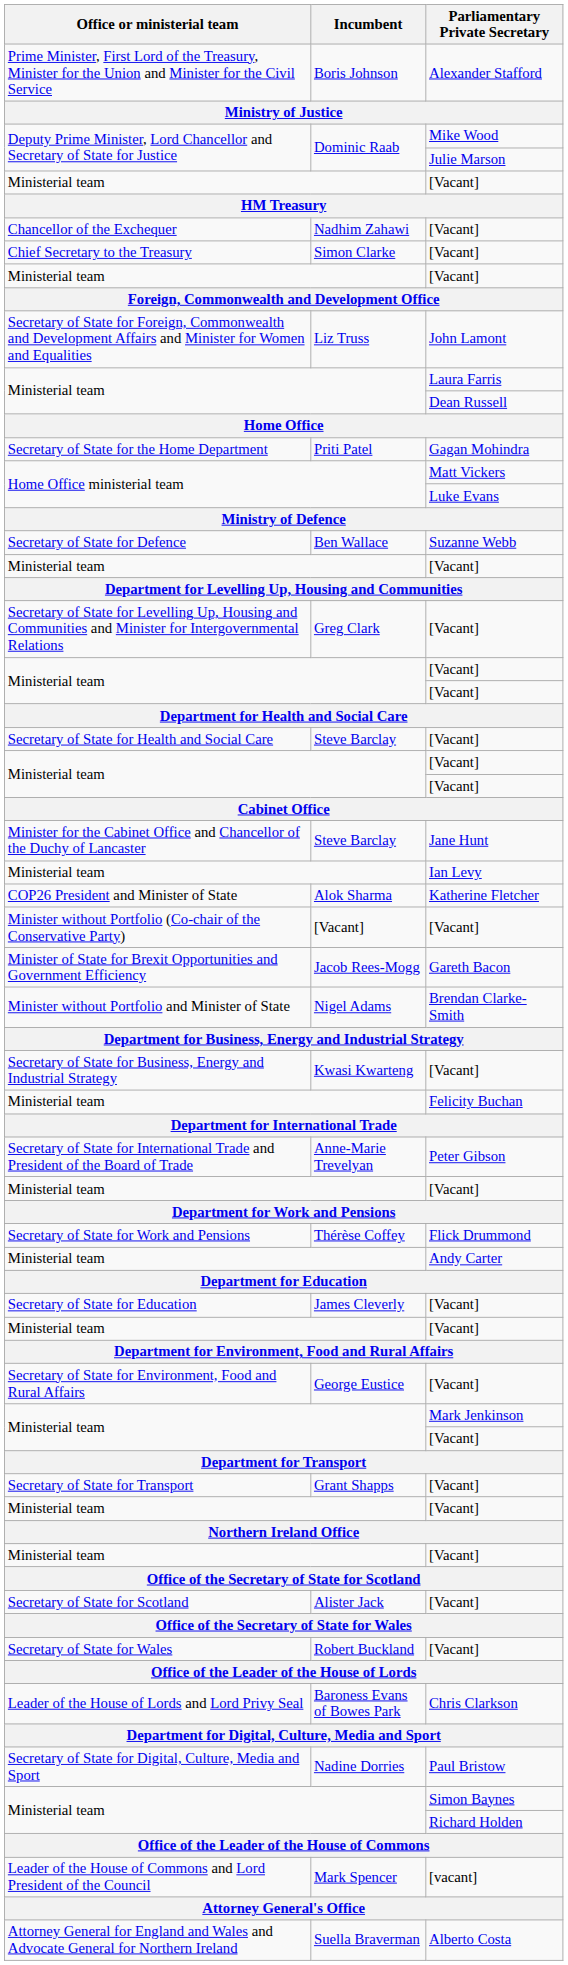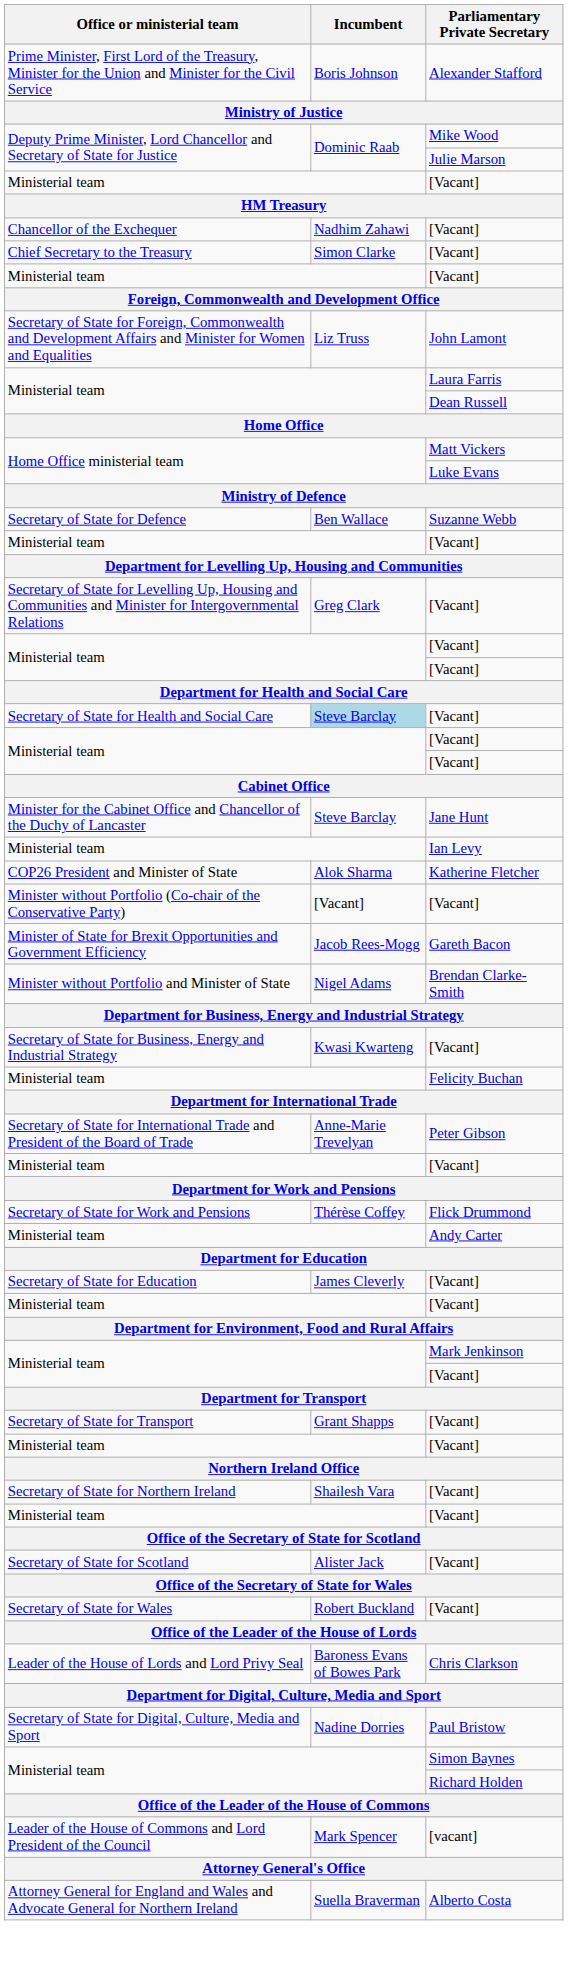 <table class="wikitable">
 <tr>
 <th>Office or ministerial team</th>
 <th>Incumbent</th>
 <th>Parliamentary Private Secretary</th>
 </tr>
 <tr>
 <td rowspan="1"><a href='#'>Prime Minister</a>, <a href='#'>First Lord of the Treasury</a>, <a href='#'>Minister for the Union</a> and <a href='#'>Minister for the Civil Service</a></td>
 <td rowspan="1"><a href='#'>Boris Johnson</a></td>
 <td><a href='#'>Alexander Stafford</a></td>
 </tr>
 <tr>
 <th colspan="3"><a href='#'>Ministry of Justice</a></th>
 </tr>
 <tr>
 <td rowspan="2"><a href='#'>Deputy Prime Minister</a>, <a href='#'>Lord Chancellor</a> and <a href='#'>Secretary of State for Justice</a></td>
 <td rowspan="2"><a href='#'>Dominic Raab</a></td>
 <td><a href='#'>Mike Wood</a></td>
 </tr>
 <tr>
 <td><a href='#'>Julie Marson</a></td>
 </tr>
 <tr>
 <td colspan="2">Ministerial team</td>
 <td>[Vacant]</td>
 </tr>
 <tr>
 <th colspan="3"><strong><a href='#'>HM Treasury</a></strong></th>
 </tr>
 <tr>
 <td><a href='#'>Chancellor of the Exchequer</a></td>
 <td><a href='#'>Nadhim Zahawi</a></td>
 <td>[Vacant]</td>
 </tr>
 <tr>
 <td><a href='#'>Chief Secretary to the Treasury</a></td>
 <td><a href='#'>Simon Clarke</a></td>
 <td>[Vacant]</td>
 </tr>
 <tr>
 <td colspan="2">Ministerial team</td>
 <td>[Vacant]</td>
 </tr>
 <tr>
 <th colspan="3"><a href='#'>Foreign, Commonwealth and Development Office</a></th>
 </tr>
 <tr>
 <td><a href='#'>Secretary of State for Foreign, Commonwealth and Development Affairs</a> and <a href='#'>Minister for Women and Equalities</a></td>
 <td><a href='#'>Liz Truss</a></td>
 <td><a href='#'>John Lamont</a></td>
 </tr>
 <tr>
 <td colspan="2" rowspan="2">Ministerial team</td>
 <td><a href='#'>Laura Farris</a></td>
 </tr>
 <tr>
 <td><a href='#'>Dean Russell</a></td>
 </tr>
 <tr>
 <th colspan="3"><a href='#'>Home Office</a></th>
 </tr>
 <tr>
-<td><a href='#'>Secretary of State for the Home Department</a></td>
-<td><a href='#'>Priti Patel</a></td>
-<td><a href='#'>Gagan Mohindra</a></td>
-</tr>
-<tr>
 <td colspan="2" rowspan="2"><a href='#'>Home Office</a> ministerial team</td>
 <td><a href='#'>Matt Vickers</a></td>
 </tr>
 <tr>
 <td><a href='#'>Luke Evans</a></td>
 </tr>
 <tr>
 <th colspan="3"><a href='#'>Ministry of Defence</a></th>
 </tr>
 <tr>
 <td><a href='#'>Secretary of State for Defence</a></td>
 <td><a href='#'>Ben Wallace</a></td>
 <td><a href='#'>Suzanne Webb</a></td>
 </tr>
 <tr>
 <td colspan="2">Ministerial team</td>
 <td>[Vacant]</td>
 </tr>
 <tr>
 <th colspan="3"><a href='#'>Department for Levelling Up, Housing and Communities</a></th>
 </tr>
 <tr>
 <td><a href='#'>Secretary of State for Levelling Up, Housing and Communities</a> and <a href='#'>Minister for Intergovernmental Relations</a></td>
 <td><a href='#'>Greg Clark</a></td>
 <td>[Vacant]</td>
 </tr>
 <tr>
 <td colspan="2" rowspan="2">Ministerial team</td>
 <td>[Vacant]</td>
 </tr>
 <tr>
 <td>[Vacant]</td>
 </tr>
 <tr>
 <th colspan="3"><a href='#'>Department for Health and Social Care</a></th>
 </tr>
 <tr>
 <td><a href='#'>Secretary of State for Health and Social Care</a></td>
-<td><a href='#'>Steve Barclay</a></td>
+<td style="background: lightblue;"><a href='#'>Steve Barclay</a></td>
 <td>[Vacant]</td>
 </tr>
 <tr>
 <td colspan="2" rowspan="2">Ministerial team</td>
 <td>[Vacant]</td>
 </tr>
 <tr>
 <td>[Vacant]</td>
 </tr>
 <tr>
 <th colspan="3"><a href='#'>Cabinet Office</a></th>
 </tr>
 <tr>
 <td><a href='#'>Minister for the Cabinet Office</a> and <a href='#'>Chancellor of the Duchy of Lancaster</a></td>
 <td><a href='#'>Steve Barclay</a></td>
 <td><a href='#'>Jane Hunt</a></td>
 </tr>
 <tr>
 <td colspan="2">Ministerial team</td>
 <td><a href='#'>Ian Levy</a></td>
 </tr>
 <tr>
 <td><a href='#'>COP26 President</a> and Minister of State</td>
 <td><a href='#'>Alok Sharma</a></td>
 <td><a href='#'>Katherine Fletcher</a></td>
 </tr>
 <tr>
 <td><a href='#'>Minister without Portfolio</a> (<a href='#'>Co-chair of the Conservative Party</a>)</td>
 <td>[Vacant]</td>
 <td>[Vacant]</td>
 </tr>
 <tr>
 <td><a href='#'>Minister of State for Brexit Opportunities and Government Efficiency</a></td>
 <td><a href='#'>Jacob Rees-Mogg</a></td>
 <td><a href='#'>Gareth Bacon</a></td>
 </tr>
 <tr>
 <td><a href='#'>Minister without Portfolio</a> and Minister of State</td>
 <td><a href='#'>Nigel Adams</a></td>
 <td><a href='#'>Brendan Clarke-Smith</a></td>
 </tr>
 <tr>
 <th colspan="3"><a href='#'>Department for Business, Energy and Industrial Strategy</a></th>
 </tr>
 <tr>
 <td><a href='#'>Secretary of State for Business, Energy and Industrial Strategy</a></td>
 <td><a href='#'>Kwasi Kwarteng</a></td>
 <td>[Vacant]</td>
 </tr>
 <tr>
 <td colspan="2">Ministerial team</td>
 <td><a href='#'>Felicity Buchan</a></td>
 </tr>
 <tr>
 <th colspan="3"><a href='#'>Department for International Trade</a></th>
 </tr>
 <tr>
 <td><a href='#'>Secretary of State for International Trade</a> and <a href='#'>President of the Board of Trade</a></td>
 <td><a href='#'>Anne-Marie Trevelyan</a></td>
 <td><a href='#'>Peter Gibson</a></td>
 </tr>
 <tr>
 <td colspan="2">Ministerial team</td>
 <td>[Vacant]</td>
 </tr>
 <tr>
 <th colspan="3"><a href='#'>Department for Work and Pensions</a></th>
 </tr>
 <tr>
 <td><a href='#'>Secretary of State for Work and Pensions</a></td>
 <td><a href='#'>Thérèse Coffey</a></td>
 <td><a href='#'>Flick Drummond</a></td>
 </tr>
 <tr>
 <td colspan="2">Ministerial team</td>
 <td><a href='#'>Andy Carter</a></td>
 </tr>
 <tr>
 <th colspan="3"><a href='#'>Department for Education</a></th>
 </tr>
 <tr>
 <td><a href='#'>Secretary of State for Education</a></td>
 <td><a href='#'>James Cleverly</a></td>
 <td>[Vacant]</td>
 </tr>
 <tr>
 <td colspan="2">Ministerial team</td>
 <td>[Vacant]</td>
 </tr>
 <tr>
 <th colspan="3"><a href='#'>Department for Environment, Food and Rural Affairs</a></th>
 </tr>
 <tr>
-<td><a href='#'>Secretary of State for Environment, Food and Rural Affairs</a></td>
-<td><a href='#'>George Eustice</a></td>
-<td>[Vacant]</td>
-</tr>
-<tr>
 <td colspan="2" rowspan="2">Ministerial team</td>
 <td><a href='#'>Mark Jenkinson</a></td>
 </tr>
 <tr>
 <td>[Vacant]</td>
 </tr>
 <tr>
 <th colspan="3"><a href='#'>Department for Transport</a></th>
 </tr>
 <tr>
 <td><a href='#'>Secretary of State for Transport</a></td>
 <td><a href='#'>Grant Shapps</a></td>
 <td>[Vacant]</td>
 </tr>
 <tr>
 <td colspan="2">Ministerial team</td>
 <td>[Vacant]</td>
 </tr>
 <tr>
 <th colspan="3"><a href='#'>Northern Ireland Office</a></th>
+</tr>
+<tr>
+<td><a href='#'>Secretary of State for Northern Ireland</a></td>
+<td><a href='#'>Shailesh Vara</a></td>
+<td>[Vacant]</td>
 </tr>
 <tr>
 <td colspan="2">Ministerial team</td>
 <td>[Vacant]</td>
 </tr>
 <tr>
 <th colspan="3"><a href='#'>Office of the Secretary of State for Scotland</a></th>
 </tr>
 <tr>
 <td><a href='#'>Secretary of State for Scotland</a></td>
 <td><a href='#'>Alister Jack</a></td>
 <td>[Vacant]</td>
 </tr>
 <tr>
 <th colspan="3"><a href='#'>Office of the Secretary of State for Wales</a></th>
 </tr>
 <tr>
 <td><a href='#'>Secretary of State for Wales</a></td>
 <td><a href='#'>Robert Buckland</a></td>
 <td>[Vacant]</td>
 </tr>
 <tr>
 <th colspan="3"><a href='#'>Office of the Leader of the House of Lords</a></th>
 </tr>
 <tr>
 <td><a href='#'>Leader of the House of Lords</a> and <a href='#'>Lord Privy Seal</a></td>
 <td><a href='#'>Baroness Evans of Bowes Park</a></td>
 <td><a href='#'>Chris Clarkson</a></td>
 </tr>
 <tr>
 <th colspan="3"><a href='#'>Department for Digital, Culture, Media and Sport</a></th>
 </tr>
 <tr>
 <td><a href='#'>Secretary of State for Digital, Culture, Media and Sport</a></td>
 <td><a href='#'>Nadine Dorries</a></td>
 <td><a href='#'>Paul Bristow</a></td>
 </tr>
 <tr>
 <td colspan="2" rowspan="2">Ministerial team</td>
 <td><a href='#'>Simon Baynes</a></td>
 </tr>
 <tr>
 <td><a href='#'>Richard Holden</a></td>
 </tr>
 <tr>
 <th colspan="3"><a href='#'>Office of the Leader of the House of Commons</a></th>
 </tr>
 <tr>
 <td><a href='#'>Leader of the House of Commons</a> and <a href='#'>Lord President of the Council</a></td>
 <td><a href='#'>Mark Spencer</a></td>
 <td>[vacant]</td>
 </tr>
 <tr>
 <th colspan="3"><a href='#'>Attorney General's Office</a></th>
 </tr>
 <tr>
 <td><a href='#'>Attorney General for England and Wales</a> and <a href='#'>Advocate General for Northern Ireland</a></td>
 <td><a href='#'>Suella Braverman</a></td>
 <td><a href='#'>Alberto Costa</a></td>
 </tr>
 </table>
